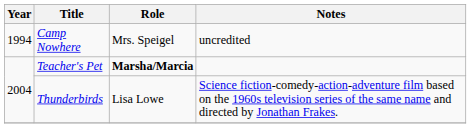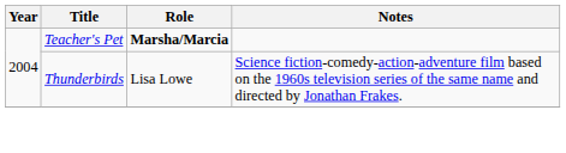 <table class="wikitable sortable">
 <tr>
 <th>Year</th>
 <th>Title</th>
 <th>Role</th>
 <th class="unsortable">Notes</th>
-</tr>
-<tr>
-<td rowspan="1">1994</td>
-<td><em><a href='#'>Camp Nowhere</a></em></td>
-<td>Mrs. Speigel</td>
-<td>uncredited</td>
 </tr>
 <tr>
 <td rowspan="2">2004</td>
 <td><em><a href='#'>Teacher's Pet</a></em></td>
 <td><strong>Marsha/Marcia</strong></td>
 <td></td>
 </tr>
 <tr>
 <td><em><a href='#'>Thunderbirds</a></em></td>
 <td>Lisa Lowe</td>
 <td><a href='#'>Science fiction</a>-comedy-<a href='#'>action</a>-<a href='#'>adventure film</a> based on the <a href='#'>1960s television series of the same name</a> and directed by <a href='#'>Jonathan Frakes</a>.</td>
 </tr>
 <tr>
 </tr>
 </table>
